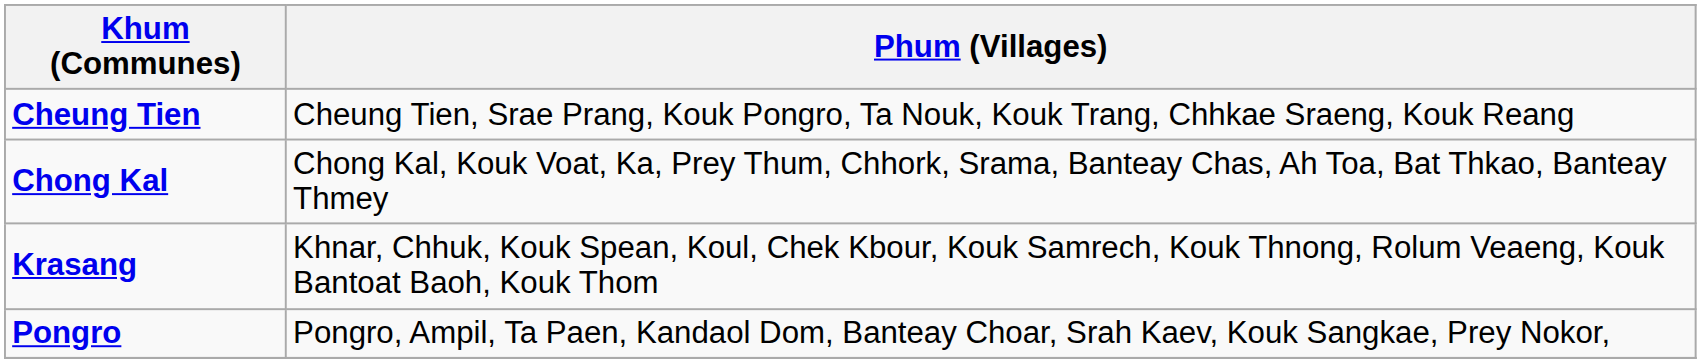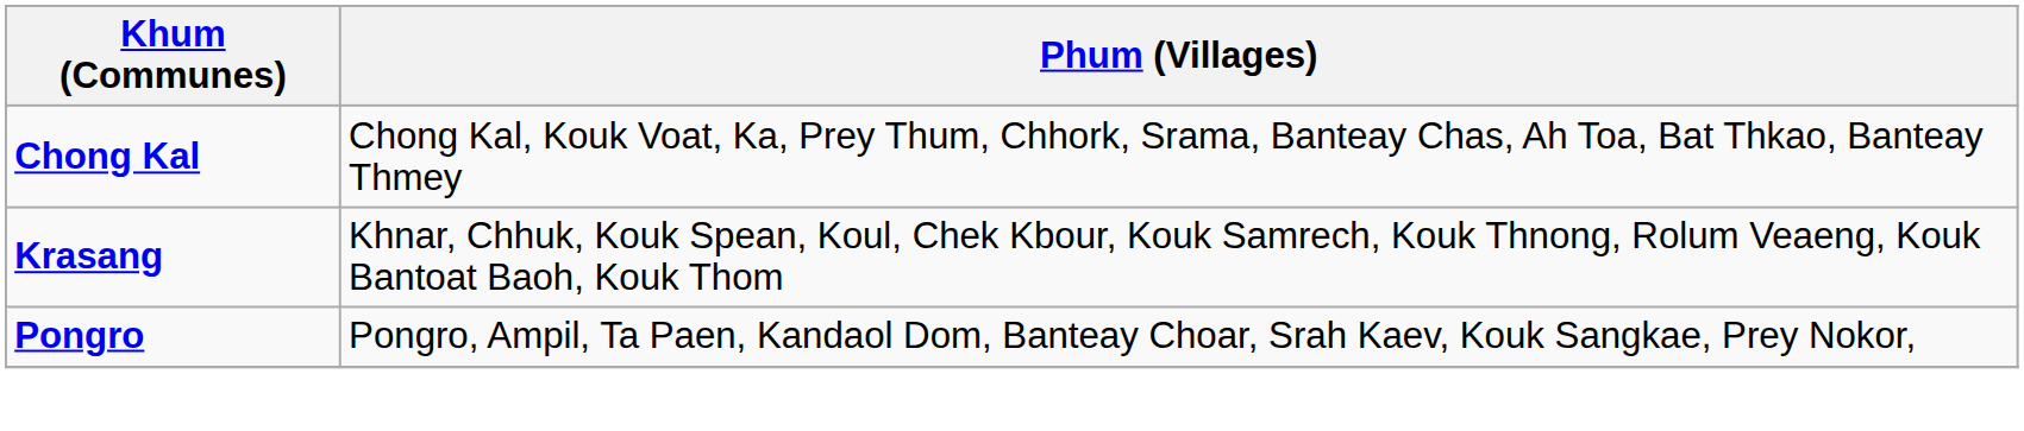 <table class="wikitable">
 <tr>
 <th><a href='#'>Khum</a> (Communes)</th>
 <th><a href='#'>Phum</a> (Villages)</th>
-</tr>
-<tr>
-<td><strong><a href='#'>Cheung Tien</a></strong></td>
-<td>Cheung Tien, Srae Prang, Kouk Pongro, Ta Nouk, Kouk Trang, Chhkae Sraeng, Kouk Reang</td>
 </tr>
 <tr>
 <td><strong><a href='#'>Chong Kal</a></strong></td>
 <td>Chong Kal, Kouk Voat, Ka, Prey Thum, Chhork, Srama, Banteay Chas, Ah Toa, Bat Thkao, Banteay Thmey</td>
 </tr>
 <tr>
 <td><strong><a href='#'>Krasang</a></strong></td>
 <td>Khnar, Chhuk, Kouk Spean, Koul, Chek Kbour, Kouk Samrech, Kouk Thnong, Rolum Veaeng, Kouk Bantoat Baoh, Kouk Thom</td>
 </tr>
 <tr>
 <td><strong><a href='#'>Pongro</a></strong></td>
 <td>Pongro, Ampil, Ta Paen, Kandaol Dom, Banteay Choar, Srah Kaev, Kouk Sangkae, Prey Nokor,</td>
 </tr>
 <tr>
 </tr>
 </table>
